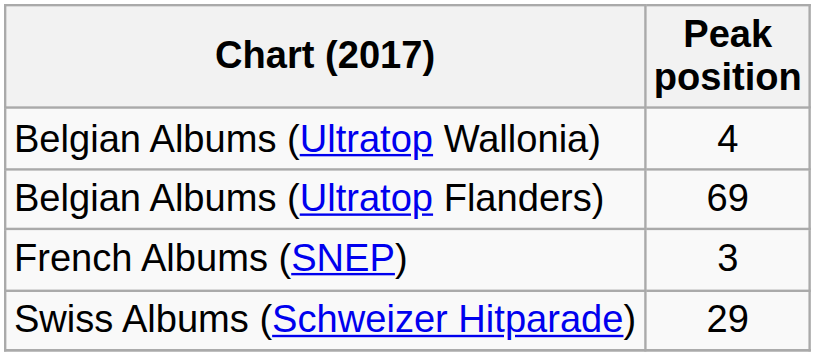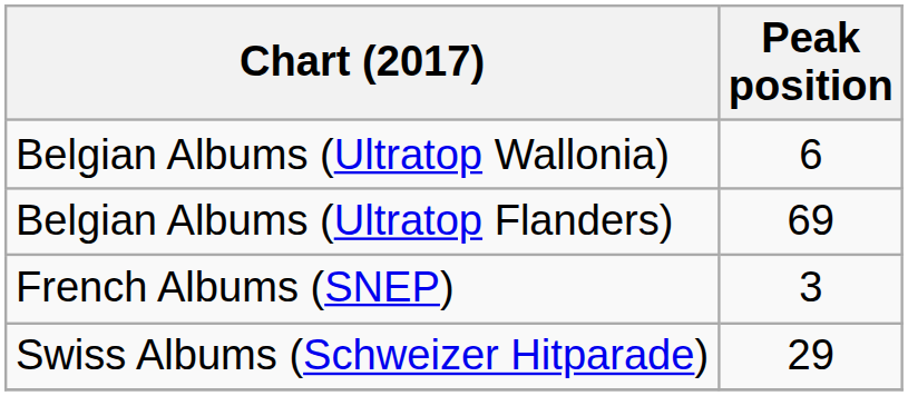 <table class="wikitable sortable">
 <tr>
 <th>Chart (2017)</th>
 <th>Peak<br>position</th>
 </tr>
 <tr>
 <td>Belgian Albums (<a href='#'>Ultratop</a> Wallonia)</td>
-<td align="center">4</td>
+<td align="center">6</td>
 </tr>
 <tr>
 <td>Belgian Albums (<a href='#'>Ultratop</a> Flanders)</td>
 <td align="center">69</td>
 </tr>
 <tr>
 <td>French Albums (<a href='#'>SNEP</a>)</td>
 <td align="center">3</td>
 </tr>
 <tr>
 <td>Swiss Albums (<a href='#'>Schweizer Hitparade</a>)</td>
 <td align="center">29</td>
 </tr>
 <tr>
 </tr>
 </table>
